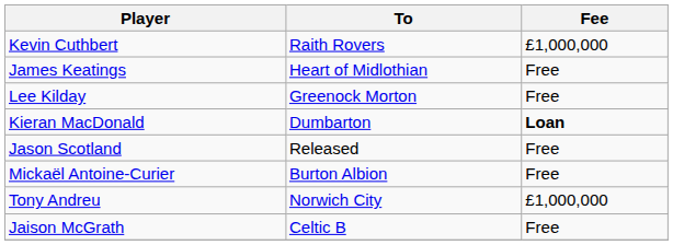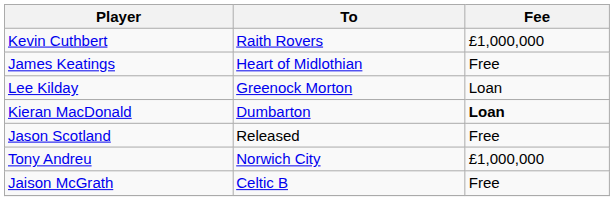 <table class="wikitable" style="text-align:center; font-size:95%;width:98%; text-align:left">
 <tr>
 <th>Player</th>
 <th>To</th>
 <th>Fee</th>
 </tr>
 <tr>
 <td> <a href='#'>Kevin Cuthbert</a></td>
 <td> <a href='#'>Raith Rovers</a></td>
 <td>£1,000,000</td>
 </tr>
 <tr>
 <td> <a href='#'>James Keatings</a></td>
 <td> <a href='#'>Heart of Midlothian</a></td>
 <td>Free</td>
 </tr>
 <tr>
 <td> <a href='#'>Lee Kilday</a></td>
 <td> <a href='#'>Greenock Morton</a></td>
-<td>Free</td>
+<td>Loan</td>
 </tr>
 <tr>
 <td> <a href='#'>Kieran MacDonald</a></td>
 <td> <a href='#'>Dumbarton</a></td>
 <td><strong>Loan</strong></td>
 </tr>
 <tr>
 <td> <a href='#'>Jason Scotland</a></td>
 <td>Released</td>
-<td>Free</td>
-</tr>
-<tr>
-<td> <a href='#'>Mickaël Antoine-Curier</a></td>
-<td> <a href='#'>Burton Albion</a></td>
 <td>Free</td>
 </tr>
 <tr>
 <td> <a href='#'>Tony Andreu</a></td>
 <td> <a href='#'>Norwich City</a></td>
 <td>£1,000,000</td>
 </tr>
 <tr>
 <td> <a href='#'>Jaison McGrath</a></td>
 <td> <a href='#'>Celtic B</a></td>
 <td>Free</td>
 </tr>
 <tr>
 </tr>
 </table>
